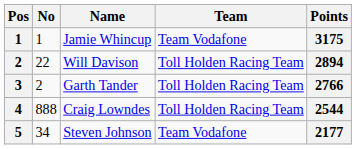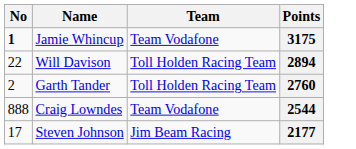 <table class="wikitable" style="font-size: 95%;">
 <tr>
-<th>Pos</th>
 <th>No</th>
 <th>Name</th>
 <th>Team</th>
 <th>Points</th>
 </tr>
 <tr>
-<th>1</th>
-<td>1</td>
+<td><strong>1</strong></td>
 <td><a href='#'>Jamie Whincup</a></td>
 <td><a href='#'>Team Vodafone</a></td>
 <th>3175</th>
 </tr>
 <tr>
-<th>2</th>
 <td>22</td>
 <td><a href='#'>Will Davison</a></td>
 <td><a href='#'>Toll Holden Racing Team</a></td>
 <th>2894</th>
 </tr>
 <tr>
-<th>3</th>
 <td>2</td>
 <td><a href='#'>Garth Tander</a></td>
 <td><a href='#'>Toll Holden Racing Team</a></td>
-<th>2766</th>
+<th>2760</th>
 </tr>
 <tr>
-<th>4</th>
 <td>888</td>
 <td><a href='#'>Craig Lowndes</a></td>
-<td><a href='#'>Toll Holden Racing Team</a></td>
+<td><a href='#'>Team Vodafone</a></td>
 <th>2544</th>
 </tr>
 <tr>
-<th>5</th>
-<td>34</td>
+<td>17</td>
 <td><a href='#'>Steven Johnson</a></td>
-<td><a href='#'>Team Vodafone</a></td>
+<td><a href='#'>Jim Beam Racing</a></td>
 <th>2177</th>
 </tr>
 </table>
